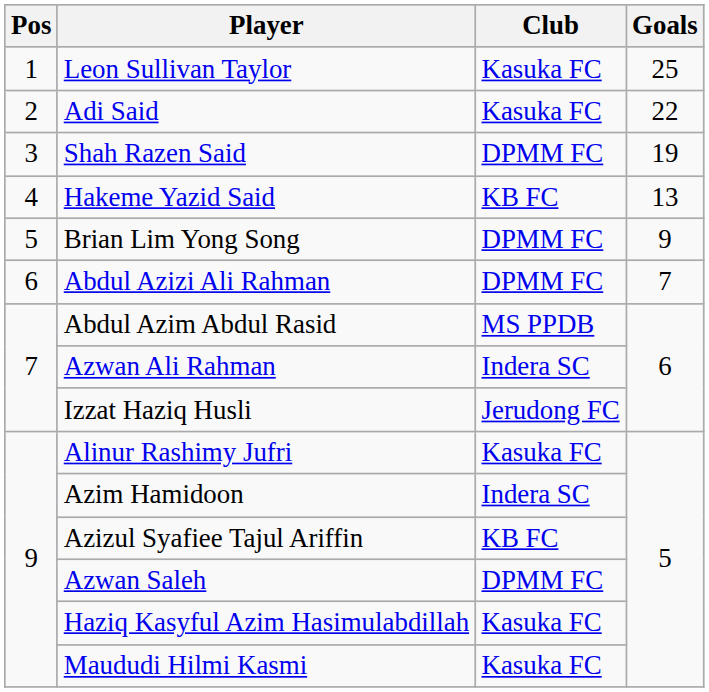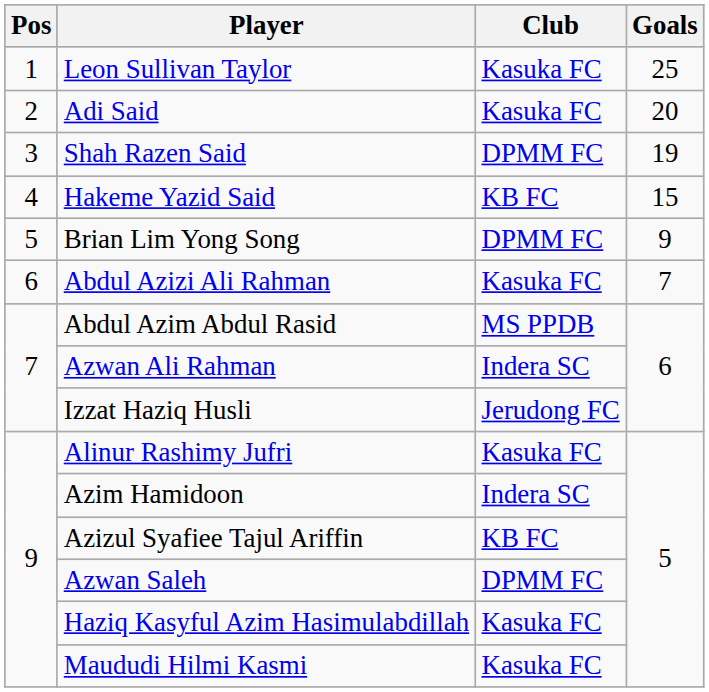 <table class="wikitable">
 <tr>
 <th>Pos</th>
 <th>Player</th>
 <th>Club</th>
 <th>Goals</th>
 </tr>
 <tr>
 <td align=center>1</td>
 <td> <a href='#'>Leon Sullivan Taylor</a></td>
 <td><a href='#'>Kasuka FC</a></td>
 <td align=center>25</td>
 </tr>
 <tr>
 <td align=center>2</td>
 <td> <a href='#'>Adi Said</a></td>
 <td><a href='#'>Kasuka FC</a></td>
-<td align=center>22</td>
+<td align=center>20</td>
 </tr>
 <tr>
 <td align=center>3</td>
 <td> <a href='#'>Shah Razen Said</a></td>
 <td><a href='#'>DPMM FC</a></td>
 <td align=center>19</td>
 </tr>
 <tr>
 <td align=center>4</td>
 <td> <a href='#'>Hakeme Yazid Said</a></td>
 <td><a href='#'>KB FC</a></td>
-<td align=center>13</td>
+<td align=center>15</td>
 </tr>
 <tr>
 <td align=center>5</td>
 <td> Brian Lim Yong Song</td>
 <td><a href='#'>DPMM FC</a></td>
 <td align=center>9</td>
 </tr>
 <tr>
 <td align=center>6</td>
 <td> <a href='#'>Abdul Azizi Ali Rahman</a></td>
-<td><a href='#'>DPMM FC</a></td>
+<td><a href='#'>Kasuka FC</a></td>
 <td align=center>7</td>
 </tr>
 <tr>
 <td align=center rowspan=3>7</td>
 <td> Abdul Azim Abdul Rasid</td>
 <td><a href='#'>MS PPDB</a></td>
 <td align=center rowspan=3>6</td>
 </tr>
 <tr>
 <td> <a href='#'>Azwan Ali Rahman</a></td>
 <td><a href='#'>Indera SC</a></td>
 </tr>
 <tr>
 <td> Izzat Haziq Husli</td>
 <td><a href='#'>Jerudong FC</a></td>
 </tr>
 <tr>
 <td align=center rowspan=6>9</td>
 <td> <a href='#'>Alinur Rashimy Jufri</a></td>
 <td><a href='#'>Kasuka FC</a></td>
 <td align=center rowspan=6>5</td>
 </tr>
 <tr>
 <td> Azim Hamidoon</td>
 <td><a href='#'>Indera SC</a></td>
 </tr>
 <tr>
 <td> Azizul Syafiee Tajul Ariffin</td>
 <td><a href='#'>KB FC</a></td>
 </tr>
 <tr>
 <td> <a href='#'>Azwan Saleh</a></td>
 <td><a href='#'>DPMM FC</a></td>
 </tr>
 <tr>
 <td> <a href='#'>Haziq Kasyful Azim Hasimulabdillah</a></td>
 <td><a href='#'>Kasuka FC</a></td>
 </tr>
 <tr>
 <td> <a href='#'>Maududi Hilmi Kasmi</a></td>
 <td><a href='#'>Kasuka FC</a></td>
 </tr>
 </table>
